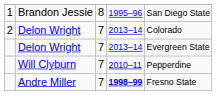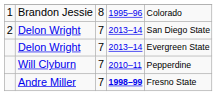 <table class="wikitable">
 <tr>
 </tr>
 <tr>
 <td>1</td>
 <td>Brandon Jessie</td>
 <td>8</td>
 <td style="font-size:80%;"><a href='#'>1995–96</a></td>
-<td style="font-size:80%;">San Diego State</td>
+<td style="font-size:80%;">Colorado</td>
 </tr>
 <tr>
 <td>2</td>
 <td><a href='#'>Delon Wright</a></td>
 <td>7</td>
 <td style="font-size:80%;"><a href='#'>2013–14</a></td>
-<td style="font-size:80%;">Colorado</td>
+<td style="font-size:80%;">San Diego State</td>
 </tr>
 <tr>
 <td></td>
 <td><a href='#'>Delon Wright</a></td>
 <td>7</td>
 <td style="font-size:80%;"><a href='#'>2013–14</a></td>
 <td style="font-size:80%;">Evergreen State</td>
 </tr>
 <tr>
 <td></td>
 <td><a href='#'>Will Clyburn</a></td>
 <td>7</td>
 <td style="font-size:80%;"><a href='#'>2010–11</a></td>
 <td style="font-size:80%;">Pepperdine</td>
 </tr>
 <tr>
 <td></td>
 <td><a href='#'>Andre Miller</a></td>
 <td>7</td>
 <td style="font-size:80%;"><strong><a href='#'>1998–99</a></strong></td>
 <td style="font-size:80%;">Fresno State</td>
 </tr>
 </table>
